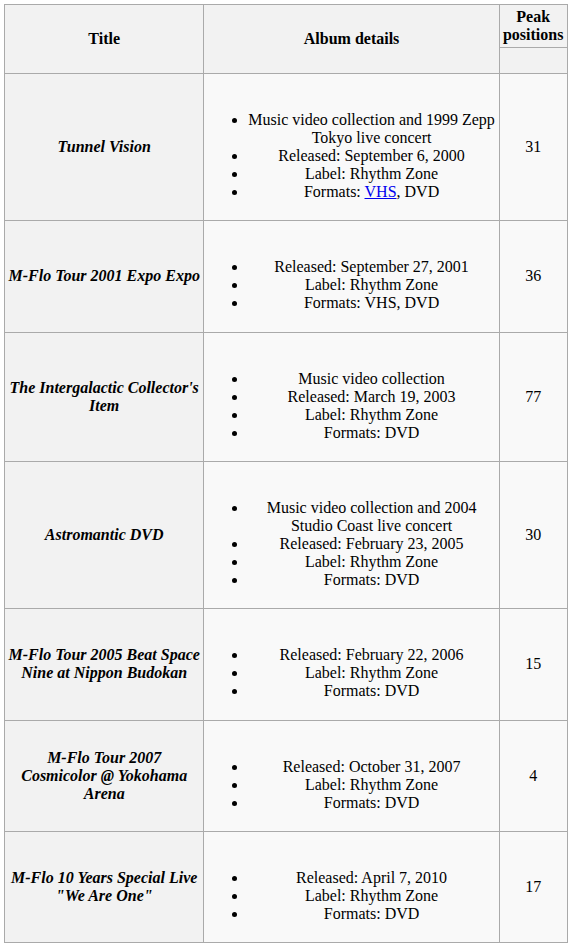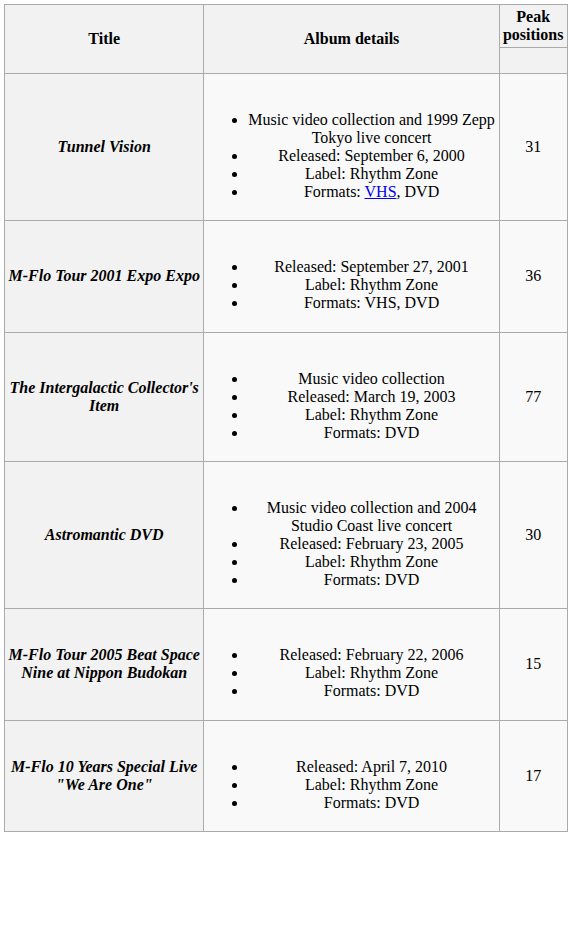 <table class="wikitable plainrowheaders" style="text-align:center;" border="1">
 <tr>
 <th style="width:12em;" rowspan="2">Title</th>
 <th style="width:18em;" rowspan="2">Album details</th>
 <th>Peak positions</th>
 </tr>
 <tr>
 <th style="width:2.5em;"><br></th>
 </tr>
 <tr>
 <th scope="row"><em>Tunnel Vision</em></th>
 <td><br><ul><li>Music video collection and 1999 Zepp Tokyo live concert</li><li>Released: September 6, 2000</li><li>Label: Rhythm Zone</li><li>Formats: <a href='#'>VHS</a>, DVD</li></ul></td>
 <td>31</td>
 </tr>
 <tr>
 <th scope="row"><em>M-Flo Tour 2001 Expo Expo</em></th>
 <td><br><ul><li>Released: September 27, 2001</li><li>Label: Rhythm Zone</li><li>Formats: VHS, DVD</li></ul></td>
 <td>36</td>
 </tr>
 <tr>
 <th scope="row"><em>The Intergalactic Collector's Item</em></th>
 <td><br><ul><li>Music video collection</li><li>Released: March 19, 2003</li><li>Label: Rhythm Zone</li><li>Formats: DVD</li></ul></td>
 <td>77</td>
 </tr>
 <tr>
 <th scope="row"><em>Astromantic DVD</em></th>
 <td><br><ul><li>Music video collection and 2004 Studio Coast live concert</li><li>Released: February 23, 2005</li><li>Label: Rhythm Zone</li><li>Formats: DVD</li></ul></td>
 <td>30</td>
 </tr>
 <tr>
 <th scope="row"><em>M-Flo Tour 2005 Beat Space Nine at Nippon Budokan</em></th>
 <td><br><ul><li>Released: February 22, 2006</li><li>Label: Rhythm Zone</li><li>Formats: DVD</li></ul></td>
 <td>15</td>
 </tr>
 <tr>
-<th scope="row"><em>M-Flo Tour 2007 Cosmicolor @ Yokohama Arena</em></th>
-<td><br><ul><li>Released: October 31, 2007</li><li>Label: Rhythm Zone</li><li>Formats: DVD</li></ul></td>
-<td>4</td>
-</tr>
-<tr>
 <th scope="row"><em>M-Flo 10 Years Special Live "We Are One"</em></th>
 <td><br><ul><li>Released: April 7, 2010</li><li>Label: Rhythm Zone</li><li>Formats: DVD</li></ul></td>
 <td>17</td>
 </tr>
 </table>
